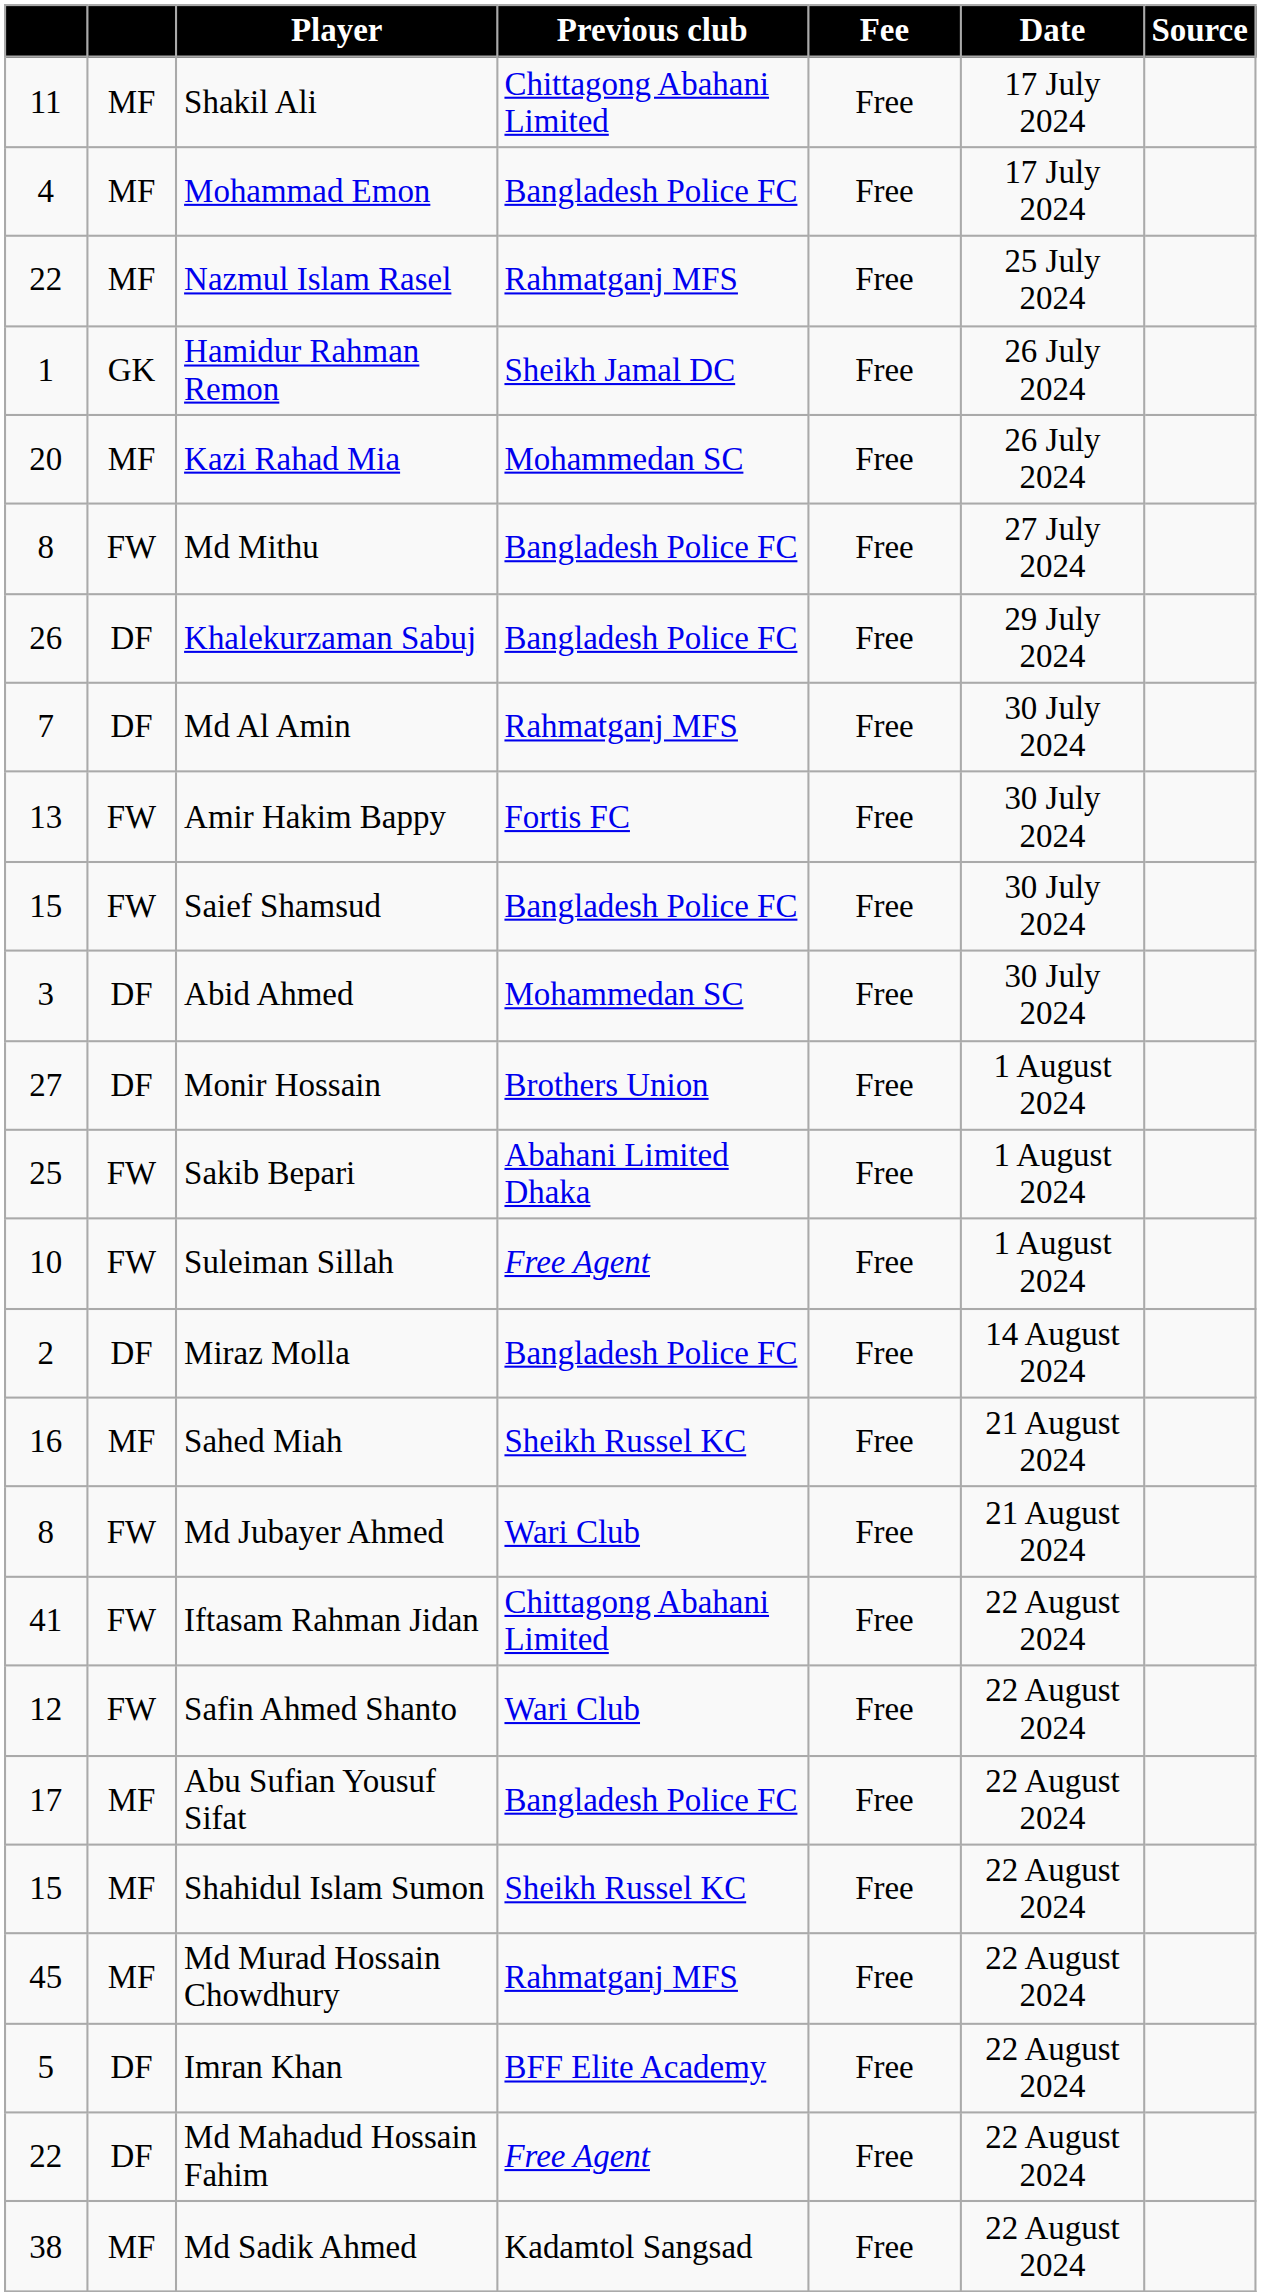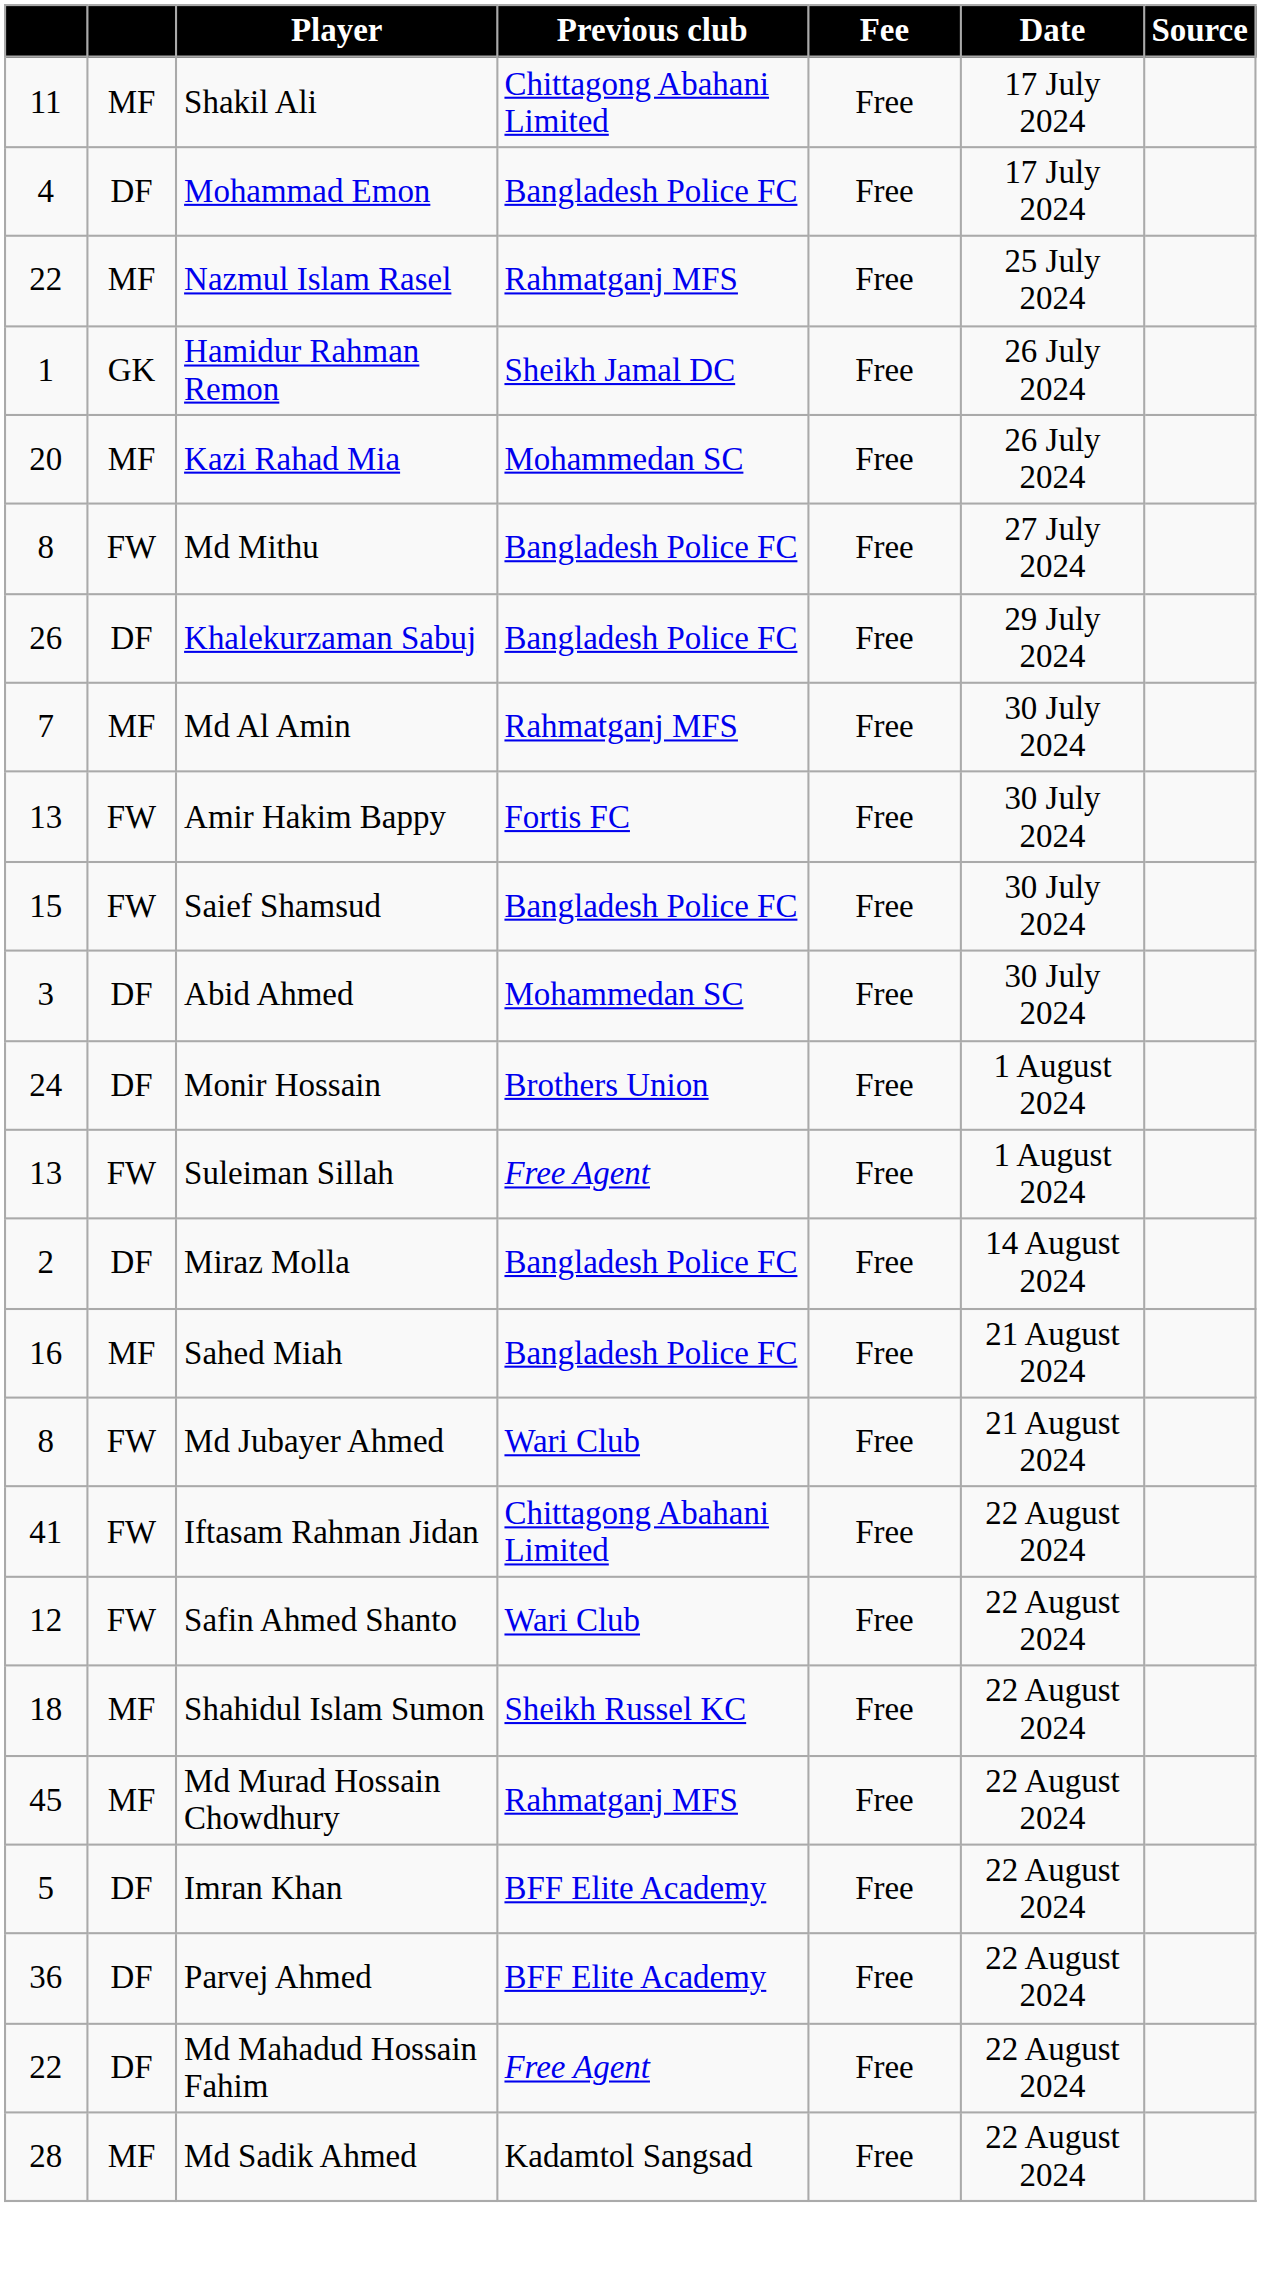 <table class="wikitable plainrowheaders sortable" style="text-align:center">
 <tr>
 <th style="background:black; color:white; width:50px;"></th>
 <th style="background:black; color:white; width:50px;"></th>
 <th style="background:black; color:white; width:200px;">Player</th>
 <th style="background:black; color:white; width:200px;">Previous club</th>
 <th style="background:black; color:white; width:110px;">Fee</th>
 <th style="background:black; color:white; width:120px;">Date</th>
 <th style="background:black; color:white; width:25px;">Source</th>
 </tr>
 <tr>
 <td>11</td>
 <td>MF</td>
 <td align="left">Shakil Ali</td>
 <td align="left"><a href='#'>Chittagong Abahani Limited</a></td>
 <td>Free</td>
 <td>17 July 2024</td>
 <td></td>
 </tr>
 <tr>
 <td>4</td>
-<td>MF</td>
+<td>DF</td>
 <td align="left"><a href='#'>Mohammad Emon</a></td>
 <td align="left"><a href='#'>Bangladesh Police FC</a></td>
 <td>Free</td>
 <td>17 July 2024</td>
 <td></td>
 </tr>
 <tr>
 <td>22</td>
 <td>MF</td>
 <td align="left"><a href='#'>Nazmul Islam Rasel</a></td>
 <td align="left"><a href='#'>Rahmatganj MFS</a></td>
 <td>Free</td>
 <td>25 July 2024</td>
 <td></td>
 </tr>
 <tr>
 <td>1</td>
 <td>GK</td>
 <td align="left"><a href='#'>Hamidur Rahman Remon</a></td>
 <td align="left"><a href='#'>Sheikh Jamal DC</a></td>
 <td>Free</td>
 <td>26 July 2024</td>
 <td></td>
 </tr>
 <tr>
 <td>20</td>
 <td>MF</td>
 <td align="left"><a href='#'>Kazi Rahad Mia</a></td>
 <td align="left"><a href='#'>Mohammedan SC</a></td>
 <td>Free</td>
 <td>26 July 2024</td>
 <td></td>
 </tr>
 <tr>
 <td>8</td>
 <td>FW</td>
 <td align="left">Md Mithu</td>
 <td align="left"><a href='#'>Bangladesh Police FC</a></td>
 <td>Free</td>
 <td>27 July 2024</td>
 <td></td>
 </tr>
 <tr>
 <td>26</td>
 <td>DF</td>
 <td align="left"><a href='#'>Khalekurzaman Sabuj</a></td>
 <td align="left"><a href='#'>Bangladesh Police FC</a></td>
 <td>Free</td>
 <td>29 July 2024</td>
 <td></td>
 </tr>
 <tr>
 <td>7</td>
-<td>DF</td>
+<td>MF</td>
 <td align="left">Md Al Amin</td>
 <td align="left"><a href='#'>Rahmatganj MFS</a></td>
 <td>Free</td>
 <td>30 July 2024</td>
 <td></td>
 </tr>
 <tr>
 <td>13</td>
 <td>FW</td>
 <td align="left">Amir Hakim Bappy</td>
 <td align="left"><a href='#'>Fortis FC</a></td>
 <td>Free</td>
 <td>30 July 2024</td>
 <td></td>
 </tr>
 <tr>
 <td>15</td>
 <td>FW</td>
 <td align="left">Saief Shamsud</td>
 <td align="left"><a href='#'>Bangladesh Police FC</a></td>
 <td>Free</td>
 <td>30 July 2024</td>
 <td></td>
 </tr>
 <tr>
 <td>3</td>
 <td>DF</td>
 <td align="left">Abid Ahmed</td>
 <td align="left"><a href='#'>Mohammedan SC</a></td>
 <td>Free</td>
 <td>30 July 2024</td>
 <td></td>
 </tr>
 <tr>
-<td>27</td>
+<td>24</td>
 <td>DF</td>
 <td align="left">Monir Hossain</td>
 <td align="left"><a href='#'>Brothers Union</a></td>
 <td>Free</td>
 <td>1 August 2024</td>
 </tr>
 <tr>
-<td>25</td>
-<td>FW</td>
-<td align="left">Sakib Bepari</td>
-<td align="left"><a href='#'>Abahani Limited Dhaka</a></td>
-<td>Free</td>
-<td>1 August 2024</td>
-<td></td>
-</tr>
-<tr>
-<td>10</td>
+<td>13</td>
 <td>FW</td>
 <td align="left"> Suleiman Sillah</td>
 <td align="left"><em><a href='#'>Free Agent</a></em></td>
 <td>Free</td>
 <td>1 August 2024</td>
 <td></td>
 </tr>
 <tr>
 <td>2</td>
 <td>DF</td>
 <td align="left">Miraz Molla</td>
 <td align="left"><a href='#'>Bangladesh Police FC</a></td>
 <td>Free</td>
 <td>14 August 2024</td>
 <td></td>
 </tr>
 <tr>
 <td>16</td>
 <td>MF</td>
 <td align="left">Sahed Miah</td>
-<td align="left"><a href='#'>Sheikh Russel KC</a></td>
+<td align="left"><a href='#'>Bangladesh Police FC</a></td>
 <td>Free</td>
 <td>21 August 2024</td>
 <td></td>
 </tr>
 <tr>
 <td>8</td>
 <td>FW</td>
 <td align="left">Md Jubayer Ahmed</td>
 <td align="left"><a href='#'>Wari Club</a></td>
 <td>Free</td>
 <td>21 August 2024</td>
 <td></td>
 </tr>
 <tr>
 <td>41</td>
 <td>FW</td>
 <td align="left">Iftasam Rahman Jidan</td>
 <td align="left"><a href='#'>Chittagong Abahani Limited</a></td>
 <td>Free</td>
 <td>22 August 2024</td>
 <td></td>
 </tr>
 <tr>
 <td>12</td>
 <td>FW</td>
 <td align="left">Safin Ahmed Shanto</td>
 <td align="left"><a href='#'>Wari Club</a></td>
 <td>Free</td>
 <td>22 August 2024</td>
 <td></td>
 </tr>
 <tr>
-<td>17</td>
-<td>MF</td>
-<td align="left">Abu Sufian Yousuf Sifat</td>
-<td align="left"><a href='#'>Bangladesh Police FC</a></td>
-<td>Free</td>
-<td>22 August 2024</td>
-<td></td>
-</tr>
-<tr>
-<td>15</td>
+<td>18</td>
 <td>MF</td>
 <td align="left">Shahidul Islam Sumon</td>
 <td align="left"><a href='#'>Sheikh Russel KC</a></td>
 <td>Free</td>
 <td>22 August 2024</td>
 <td></td>
 </tr>
 <tr>
 <td>45</td>
 <td>MF</td>
 <td align="left">Md Murad Hossain Chowdhury</td>
 <td align="left"><a href='#'>Rahmatganj MFS</a></td>
 <td>Free</td>
 <td>22 August 2024</td>
 <td></td>
 </tr>
 <tr>
 <td>5</td>
 <td>DF</td>
 <td align="left">Imran Khan</td>
 <td align="left"><a href='#'>BFF Elite Academy</a></td>
 <td>Free</td>
 <td>22 August 2024</td>
 <td></td>
 </tr>
 <tr>
+<td>36</td>
+<td>DF</td>
+<td align="left">Parvej Ahmed</td>
+<td align="left"><a href='#'>BFF Elite Academy</a></td>
+<td>Free</td>
+<td>22 August 2024</td>
+<td></td>
+</tr>
+<tr>
 <td>22</td>
 <td>DF</td>
 <td align="left">Md Mahadud Hossain Fahim</td>
 <td align="left"><em><a href='#'>Free Agent</a></em></td>
 <td>Free</td>
 <td>22 August 2024</td>
 <td></td>
 </tr>
 <tr>
-<td>38</td>
+<td>28</td>
 <td>MF</td>
 <td align="left">Md Sadik Ahmed</td>
 <td align="left">Kadamtol Sangsad</td>
 <td>Free</td>
 <td>22 August 2024</td>
 <td></td>
 </tr>
 <tr>
 </tr>
 </table>
